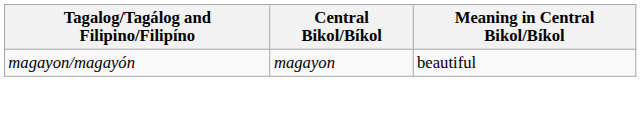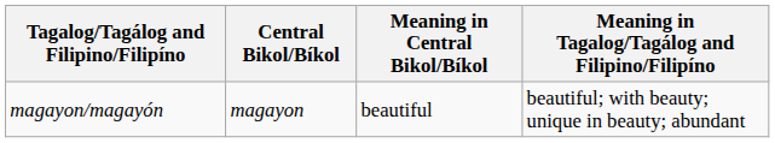 <table class="wikitable">
 <tr>
 <th>Tagalog/Tagálog and Filipino/Filipíno</th>
 <th>Central Bikol/Bíkol</th>
 <th>Meaning in Central Bikol/Bíkol</th>
+<th>Meaning in Tagalog/Tagálog and Filipino/Filipíno</th>
 </tr>
 <tr>
 <td><em>magayon/magayón</em> </td>
 <td><em>magayon</em></td>
 <td>beautiful</td>
+<td>beautiful; with beauty; unique in beauty; abundant</td>
 </tr>
 </table>
